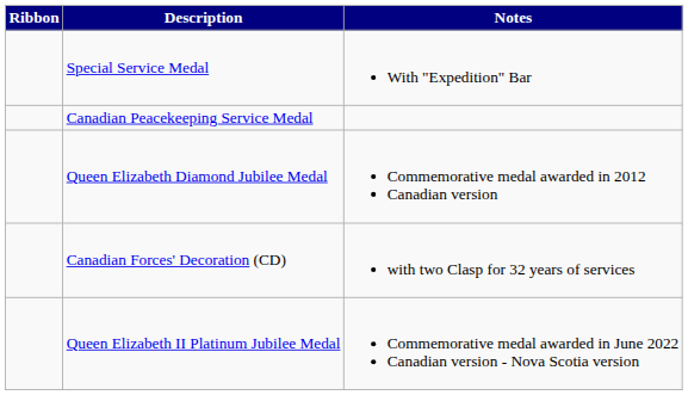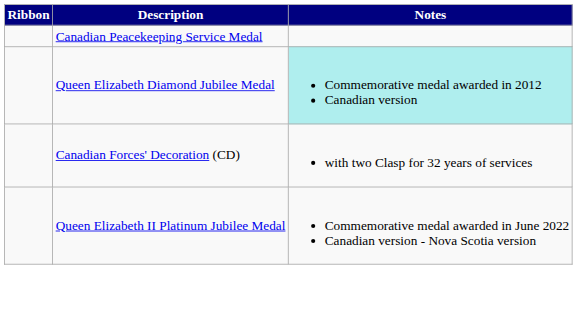 <table class="wikitable">
 <tr style="background:Navy;color:White" align="center">
 <td><strong>Ribbon</strong></td>
 <td><strong>Description</strong></td>
 <td><strong>Notes</strong></td>
-</tr>
-<tr>
-<td></td>
-<td><a href='#'>Special Service Medal</a></td>
-<td><br><ul><li>With "Expedition" Bar</li></ul></td>
 </tr>
 <tr>
 <td></td>
 <td><a href='#'>Canadian Peacekeeping Service Medal</a></td>
 <td></td>
 </tr>
 <tr>
 <td></td>
 <td><a href='#'>Queen Elizabeth Diamond Jubilee Medal</a></td>
-<td><br><ul><li>Commemorative medal awarded in 2012</li><li>Canadian version</li></ul></td>
+<td style="background: paleturquoise;"><br><ul><li>Commemorative medal awarded in 2012</li><li>Canadian version</li></ul></td>
 </tr>
 <tr>
 <td></td>
 <td><a href='#'>Canadian Forces' Decoration</a> (CD)</td>
 <td><br><ul><li>with two Clasp for 32 years of services</li></ul></td>
 </tr>
 <tr>
 <td></td>
 <td><a href='#'>Queen Elizabeth II Platinum Jubilee Medal</a></td>
 <td><br><ul><li>Commemorative medal awarded in June 2022</li><li>Canadian version - Nova Scotia version</li></ul></td>
 </tr>
 </table>
